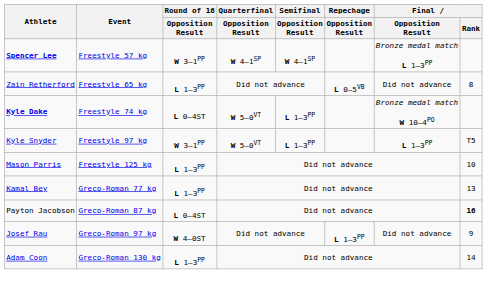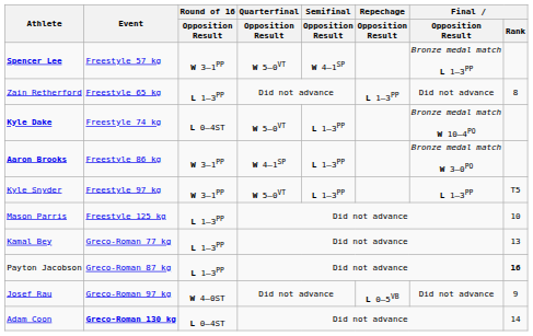 <table class=wikitable style=font-size:90%;text-align:center>
 <tr>
 <th rowspan=2>Athlete</th>
 <th rowspan=2>Event</th>
 <th>Round of 16</th>
 <th>Quarterfinal</th>
 <th>Semifinal</th>
 <th>Repechage</th>
 <th colspan=2>Final / </th>
 </tr>
 <tr style=font-size: 95%>
 <th>Opposition<br>Result</th>
 <th>Opposition<br>Result</th>
 <th>Opposition<br>Result</th>
 <th>Opposition<br>Result</th>
 <th>Opposition<br>Result</th>
 <th>Rank</th>
 </tr>
 <tr>
 <td align=left><strong><a href='#'>Spencer Lee</a></strong></td>
 <td align=left><a href='#'>Freestyle 57 kg</a></td>
 <td><br><strong>W</strong> 3–1<sup>PP</sup></td>
-<td><br><strong>W</strong> 4–1<sup>SP</sup></td>
+<td><br><strong>W</strong> 5–0<sup>VT</sup></td>
 <td><br><strong>W</strong> 4–1<sup>SP</sup></td>
 <td></td>
 <td><em>Bronze medal match</em><br><br><strong>L</strong> 1–3<sup>PP</sup></td>
 <td></td>
 </tr>
 <tr>
 <td align=left><a href='#'>Zain Retherford</a></td>
 <td align=left><a href='#'>Freestyle 65 kg</a></td>
 <td><br><strong>L</strong> 1–3<sup>PP</sup></td>
 <td colspan=2>Did not advance</td>
-<td><br><strong>L</strong> 0–5<sup>VB</sup></td>
+<td><br><strong>L</strong> 1–3<sup>PP</sup></td>
 <td>Did not advance</td>
 <td>8</td>
 </tr>
 <tr>
 <td align=left><strong><a href='#'>Kyle Dake</a></strong></td>
 <td align=left><a href='#'>Freestyle 74 kg</a></td>
 <td><br><strong>L</strong> 0–4ST</td>
 <td><br><strong>W</strong> 5–0<sup>VT</sup></td>
 <td><br><strong>L</strong> 1–3<sup>PP</sup></td>
 <td></td>
 <td><em>Bronze medal match</em><br><br><strong>W</strong> 10–4<sup>PO</sup></td>
+<td></td>
+</tr>
+<tr>
+<td align=left><strong><a href='#'>Aaron Brooks</a></strong></td>
+<td align=left><a href='#'>Freestyle 86 kg</a></td>
+<td><br><strong>W</strong> 3–1<sup>PP</sup></td>
+<td><br><strong>W</strong> 4–1<sup>SP</sup></td>
+<td><br><strong>L</strong> 1–3<sup>PP</sup></td>
+<td></td>
+<td><em>Bronze medal match</em><br><br><strong>W</strong> 3–0<sup>PO</sup></td>
 <td></td>
 </tr>
 <tr>
 <td align=left><a href='#'>Kyle Snyder</a></td>
 <td align=left><a href='#'>Freestyle 97 kg</a></td>
 <td><br><strong>W</strong> 3–1<sup>PP</sup></td>
 <td><br><strong>W</strong> 5–0<sup>VT</sup></td>
 <td><br><strong>L</strong> 1–3<sup>PP</sup></td>
 <td></td>
 <td><br><strong>L</strong> 1–3<sup>PP</sup></td>
 <td>T5</td>
 </tr>
 <tr>
 <td align=left><a href='#'>Mason Parris</a></td>
 <td align=left><a href='#'>Freestyle 125 kg</a></td>
 <td><br><strong>L</strong> 1–3<sup>PP</sup></td>
 <td colspan=4>Did not advance</td>
 <td>10</td>
 </tr>
 <tr>
 <td align=left><a href='#'>Kamal Bey</a></td>
 <td align=left><a href='#'>Greco-Roman 77 kg</a></td>
 <td><br><strong>L</strong> 1–3<sup>PP</sup></td>
 <td colspan=4>Did not advance</td>
 <td>13</td>
 </tr>
 <tr>
 <td align=left>Payton Jacobson</td>
 <td align=left><a href='#'>Greco-Roman 87 kg</a></td>
-<td><br><strong>L</strong> 0–4ST</td>
+<td><br><strong>L</strong> 1–3<sup>PP</sup></td>
 <td colspan=4>Did not advance</td>
 <td><strong>16</strong></td>
 </tr>
 <tr>
 <td align=left><a href='#'>Josef Rau</a></td>
 <td align=left><a href='#'>Greco-Roman 97 kg</a></td>
 <td><br><strong>W</strong> 4–0ST</td>
 <td colspan=2>Did not advance</td>
-<td><br><strong>L</strong> 1–3<sup>PP</sup></td>
+<td><br><strong>L</strong> 0–5<sup>VB</sup></td>
 <td>Did not advance</td>
 <td>9</td>
 </tr>
 <tr>
 <td align=left><a href='#'>Adam Coon</a></td>
-<td align=left><a href='#'>Greco-Roman 130 kg</a></td>
-<td><br><strong>L</strong> 1–3<sup>PP</sup></td>
+<td align=left><strong><a href='#'>Greco-Roman 130 kg</a></strong></td>
+<td><br><strong>L</strong> 0–4ST</td>
 <td colspan=4>Did not advance</td>
 <td>14</td>
 </tr>
 </table>
